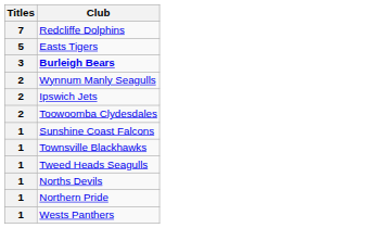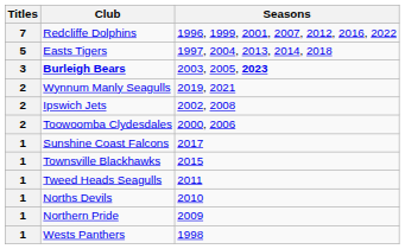 <table class="wikitable">
 <tr>
 <th>Titles</th>
 <th>Club</th>
+<th>Seasons</th>
 </tr>
 <tr>
 <th>7</th>
 <td> <a href='#'>Redcliffe Dolphins</a></td>
+<td><a href='#'>1996</a>, <a href='#'>1999</a>, <a href='#'>2001</a>, <a href='#'>2007</a>, <a href='#'>2012</a>, <a href='#'>2016</a>, <a href='#'>2022</a></td>
 </tr>
 <tr>
 <th>5</th>
 <td> <a href='#'>Easts Tigers</a></td>
+<td><a href='#'>1997</a>, <a href='#'>2004</a>, <a href='#'>2013</a>, <a href='#'>2014</a>, <a href='#'>2018</a></td>
 </tr>
 <tr>
 <th>3</th>
 <td><strong> <a href='#'>Burleigh Bears</a></strong></td>
+<td><a href='#'>2003</a>, <a href='#'>2005</a>, <strong><a href='#'>2023</a></strong></td>
 </tr>
 <tr>
 <th>2</th>
 <td> <a href='#'>Wynnum Manly Seagulls</a></td>
+<td><a href='#'>2019</a>, <a href='#'>2021</a></td>
 </tr>
 <tr>
 <th>2</th>
 <td> <a href='#'>Ipswich Jets</a></td>
+<td><a href='#'>2002</a>, <a href='#'>2008</a></td>
 </tr>
 <tr>
 <th>2</th>
 <td> <a href='#'>Toowoomba Clydesdales</a></td>
+<td><a href='#'>2000</a>, <a href='#'>2006</a></td>
 </tr>
 <tr>
 <th>1</th>
 <td> <a href='#'>Sunshine Coast Falcons</a></td>
+<td><a href='#'>2017</a></td>
 </tr>
 <tr>
 <th>1</th>
 <td> <a href='#'>Townsville Blackhawks</a></td>
+<td><a href='#'>2015</a></td>
 </tr>
 <tr>
 <th>1</th>
 <td> <a href='#'>Tweed Heads Seagulls</a></td>
+<td><a href='#'>2011</a></td>
 </tr>
 <tr>
 <th>1</th>
 <td> <a href='#'>Norths Devils</a></td>
+<td><a href='#'>2010</a></td>
 </tr>
 <tr>
 <th>1</th>
 <td> <a href='#'>Northern Pride</a></td>
+<td><a href='#'>2009</a></td>
 </tr>
 <tr>
 <th>1</th>
 <td> <a href='#'>Wests Panthers</a></td>
+<td><a href='#'>1998</a></td>
 </tr>
 </table>
